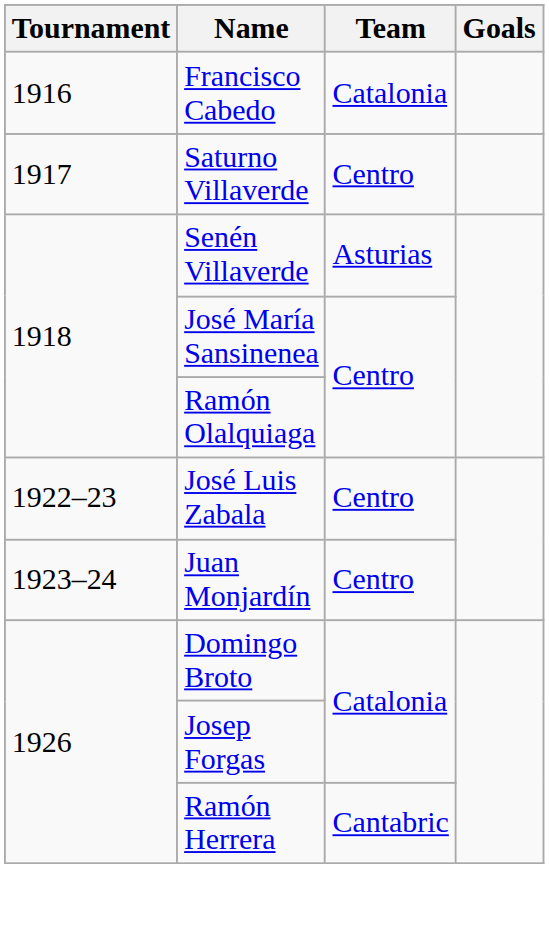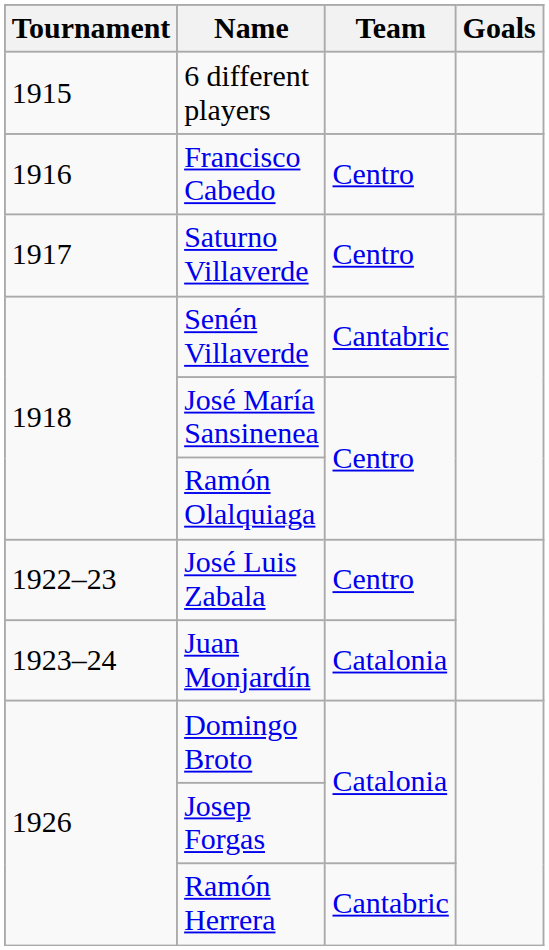 <table class="wikitable sortable" style="width:40%;">
 <tr>
 <th>Tournament</th>
 <th>Name</th>
 <th>Team</th>
 <th>Goals</th>
 </tr>
 <tr>
+<td>1915</td>
+<td align="left">6 different players</td>
+<td align="left"></td>
+<td></td>
+</tr>
+<tr>
 <td>1916</td>
 <td align="left"> <a href='#'>Francisco Cabedo</a></td>
-<td align="left"><a href='#'>Catalonia</a></td>
+<td align="left"><a href='#'>Centro</a></td>
 <td></td>
 </tr>
 <tr>
 <td>1917</td>
 <td align="left"> <a href='#'>Saturno Villaverde</a></td>
 <td align="left"><a href='#'>Centro</a></td>
 <td></td>
 </tr>
 <tr>
 <td rowspan="3">1918</td>
 <td align="left"> <a href='#'>Senén Villaverde</a></td>
-<td align="left"><a href='#'>Asturias</a></td>
+<td align="left"><a href='#'>Cantabric</a></td>
 <td rowspan="3"></td>
 </tr>
 <tr>
 <td align="left"> <a href='#'>José María Sansinenea</a></td>
 <td rowspan="2" align="left"><a href='#'>Centro</a></td>
 </tr>
 <tr>
 <td align="left"> <a href='#'>Ramón Olalquiaga</a></td>
 </tr>
 <tr>
 <td>1922–23</td>
 <td align="left"> <a href='#'>José Luis Zabala</a></td>
 <td align="left"><a href='#'>Centro</a></td>
 <td rowspan="2"></td>
 </tr>
 <tr>
 <td>1923–24</td>
 <td align="left"> <a href='#'>Juan Monjardín</a></td>
-<td align="left"><a href='#'>Centro</a></td>
+<td align="left"><a href='#'>Catalonia</a></td>
 </tr>
 <tr>
 <td rowspan="3">1926</td>
 <td align="left"> <a href='#'>Domingo Broto</a></td>
 <td rowspan="2" align="left"><a href='#'>Catalonia</a></td>
 <td rowspan="3"></td>
 </tr>
 <tr>
 <td align="left"> <a href='#'>Josep Forgas</a></td>
 </tr>
 <tr>
 <td align="left"> <a href='#'>Ramón Herrera</a></td>
 <td align="left"><a href='#'>Cantabric</a></td>
 </tr>
 </table>
